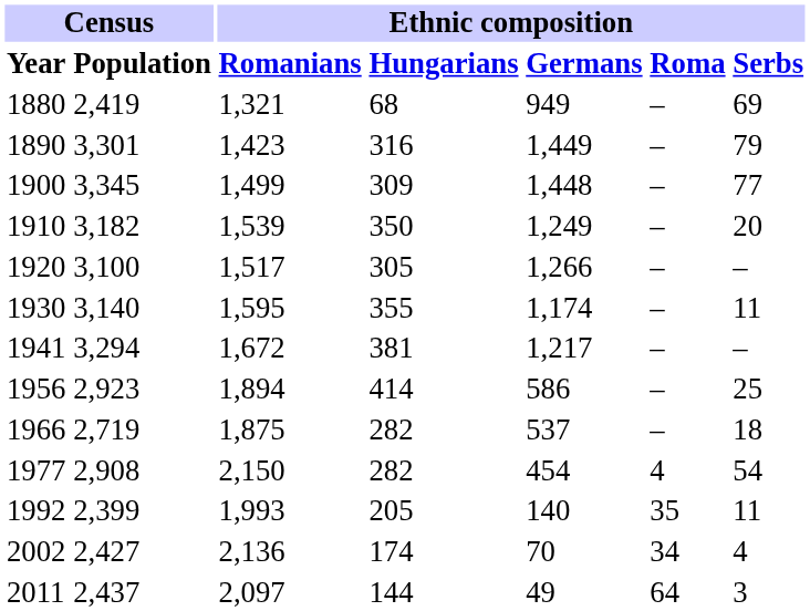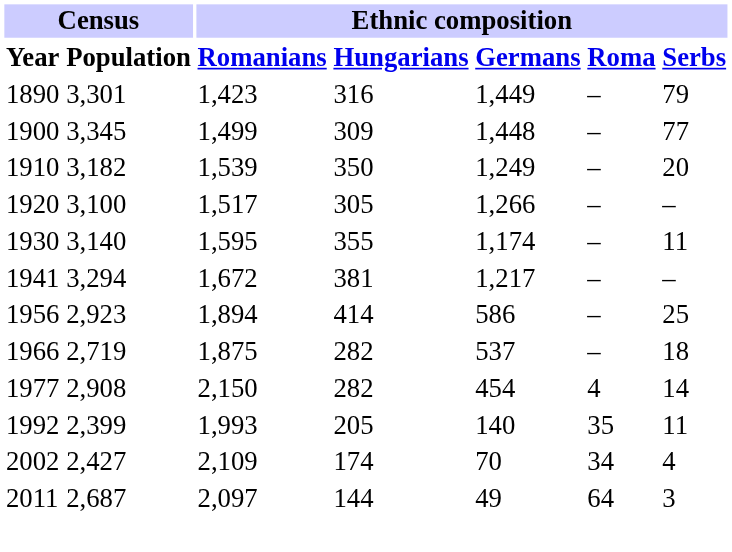 <table class="toccolours">
 <tr>
 <th align="center" colspan="2" style="background:#ccccff;">Census</th>
 <th align="center" colspan="5" style="background:#ccccff;">Ethnic composition</th>
 </tr>
 <tr>
 <th>Year</th>
 <th>Population</th>
 <th><a href='#'>Romanians</a></th>
 <th><a href='#'>Hungarians</a></th>
 <th><a href='#'>Germans</a></th>
 <th><a href='#'>Roma</a></th>
 <th><a href='#'>Serbs</a></th>
-</tr>
-<tr>
-<td>1880</td>
-<td>2,419</td>
-<td>1,321</td>
-<td>68</td>
-<td>949</td>
-<td>–</td>
-<td>69</td>
 </tr>
 <tr>
 <td>1890</td>
 <td>3,301</td>
 <td>1,423</td>
 <td>316</td>
 <td>1,449</td>
 <td>–</td>
 <td>79</td>
 </tr>
 <tr>
 <td>1900</td>
 <td>3,345</td>
 <td>1,499</td>
 <td>309</td>
 <td>1,448</td>
 <td>–</td>
 <td>77</td>
 </tr>
 <tr>
 <td>1910</td>
 <td>3,182</td>
 <td>1,539</td>
 <td>350</td>
 <td>1,249</td>
 <td>–</td>
 <td>20</td>
 </tr>
 <tr>
 <td>1920</td>
 <td>3,100</td>
 <td>1,517</td>
 <td>305</td>
 <td>1,266</td>
 <td>–</td>
 <td>–</td>
 </tr>
 <tr>
 <td>1930</td>
 <td>3,140</td>
 <td>1,595</td>
 <td>355</td>
 <td>1,174</td>
 <td>–</td>
 <td>11</td>
 </tr>
 <tr>
 <td>1941</td>
 <td>3,294</td>
 <td>1,672</td>
 <td>381</td>
 <td>1,217</td>
 <td>–</td>
 <td>–</td>
 </tr>
 <tr>
 <td>1956</td>
 <td>2,923</td>
 <td>1,894</td>
 <td>414</td>
 <td>586</td>
 <td>–</td>
 <td>25</td>
 </tr>
 <tr>
 <td>1966</td>
 <td>2,719</td>
 <td>1,875</td>
 <td>282</td>
 <td>537</td>
 <td>–</td>
 <td>18</td>
 </tr>
 <tr>
 <td>1977</td>
 <td>2,908</td>
 <td>2,150</td>
 <td>282</td>
 <td>454</td>
 <td>4</td>
-<td>54</td>
+<td>14</td>
 </tr>
 <tr>
 <td>1992</td>
 <td>2,399</td>
 <td>1,993</td>
 <td>205</td>
 <td>140</td>
 <td>35</td>
 <td>11</td>
 </tr>
 <tr>
 <td>2002</td>
 <td>2,427</td>
-<td>2,136</td>
+<td>2,109</td>
 <td>174</td>
 <td>70</td>
 <td>34</td>
 <td>4</td>
 </tr>
 <tr>
 <td>2011</td>
-<td>2,437</td>
+<td>2,687</td>
 <td>2,097</td>
 <td>144</td>
 <td>49</td>
 <td>64</td>
 <td>3</td>
 </tr>
 </table>
